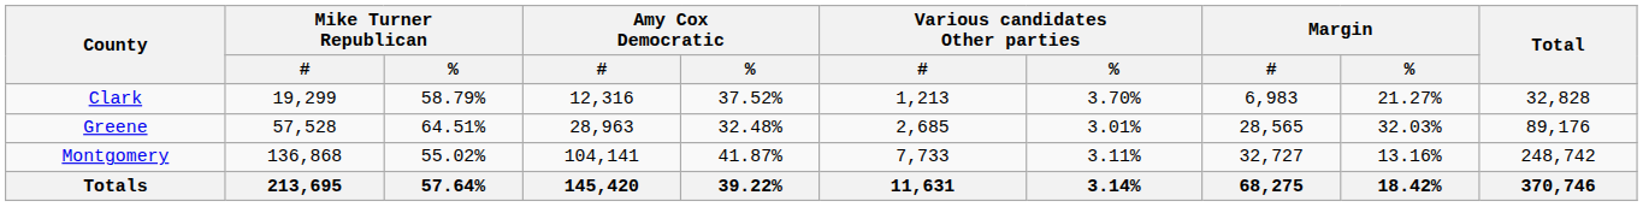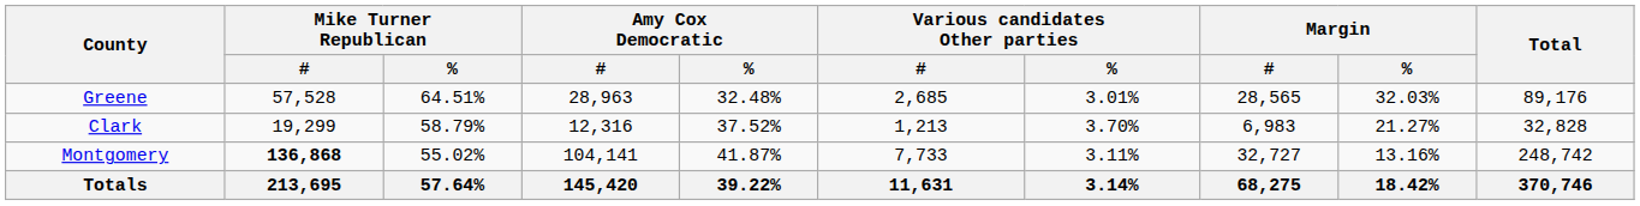 <table width="60%" class="wikitable sortable">
 <tr>
 <th rowspan="2">County</th>
 <th colspan="2">Mike Turner<br>Republican</th>
 <th colspan="2">Amy Cox<br>Democratic</th>
 <th colspan="2">Various candidates<br>Other parties</th>
 <th colspan="2">Margin</th>
 <th rowspan="2">Total</th>
 </tr>
 <tr>
 <th style="text-align:center;" data-sort-type="number">#</th>
 <th style="text-align:center;" data-sort-type="number">%</th>
 <th style="text-align:center;" data-sort-type="number">#</th>
 <th style="text-align:center;" data-sort-type="number">%</th>
 <th style="text-align:center;" data-sort-type="number">#</th>
 <th style="text-align:center;" data-sort-type="number">%</th>
 <th style="text-align:center;" data-sort-type="number">#</th>
 <th style="text-align:center;" data-sort-type="number">%</th>
 </tr>
 <tr style="text-align:center;">
+<td><a href='#'>Greene</a></td>
+<td>57,528</td>
+<td>64.51%</td>
+<td>28,963</td>
+<td>32.48%</td>
+<td>2,685</td>
+<td>3.01%</td>
+<td>28,565</td>
+<td>32.03%</td>
+<td>89,176</td>
+</tr>
+<tr style="text-align:center;">
 <td><a href='#'>Clark</a></td>
 <td>19,299</td>
 <td>58.79%</td>
 <td>12,316</td>
 <td>37.52%</td>
 <td>1,213</td>
 <td>3.70%</td>
 <td>6,983</td>
 <td>21.27%</td>
 <td>32,828</td>
 </tr>
 <tr style="text-align:center;">
-<td><a href='#'>Greene</a></td>
-<td>57,528</td>
-<td>64.51%</td>
-<td>28,963</td>
-<td>32.48%</td>
-<td>2,685</td>
-<td>3.01%</td>
-<td>28,565</td>
-<td>32.03%</td>
-<td>89,176</td>
-</tr>
-<tr style="text-align:center;">
 <td><a href='#'>Montgomery</a></td>
-<td>136,868</td>
+<td><strong>136,868</strong></td>
 <td>55.02%</td>
 <td>104,141</td>
 <td>41.87%</td>
 <td>7,733</td>
 <td>3.11%</td>
 <td>32,727</td>
 <td>13.16%</td>
 <td>248,742</td>
 </tr>
 <tr style="text-align:center;">
 <th>Totals</th>
 <th>213,695</th>
 <th>57.64%</th>
 <th>145,420</th>
 <th>39.22%</th>
 <th>11,631</th>
 <th>3.14%</th>
 <th>68,275</th>
 <th>18.42%</th>
 <th>370,746</th>
 </tr>
 </table>
